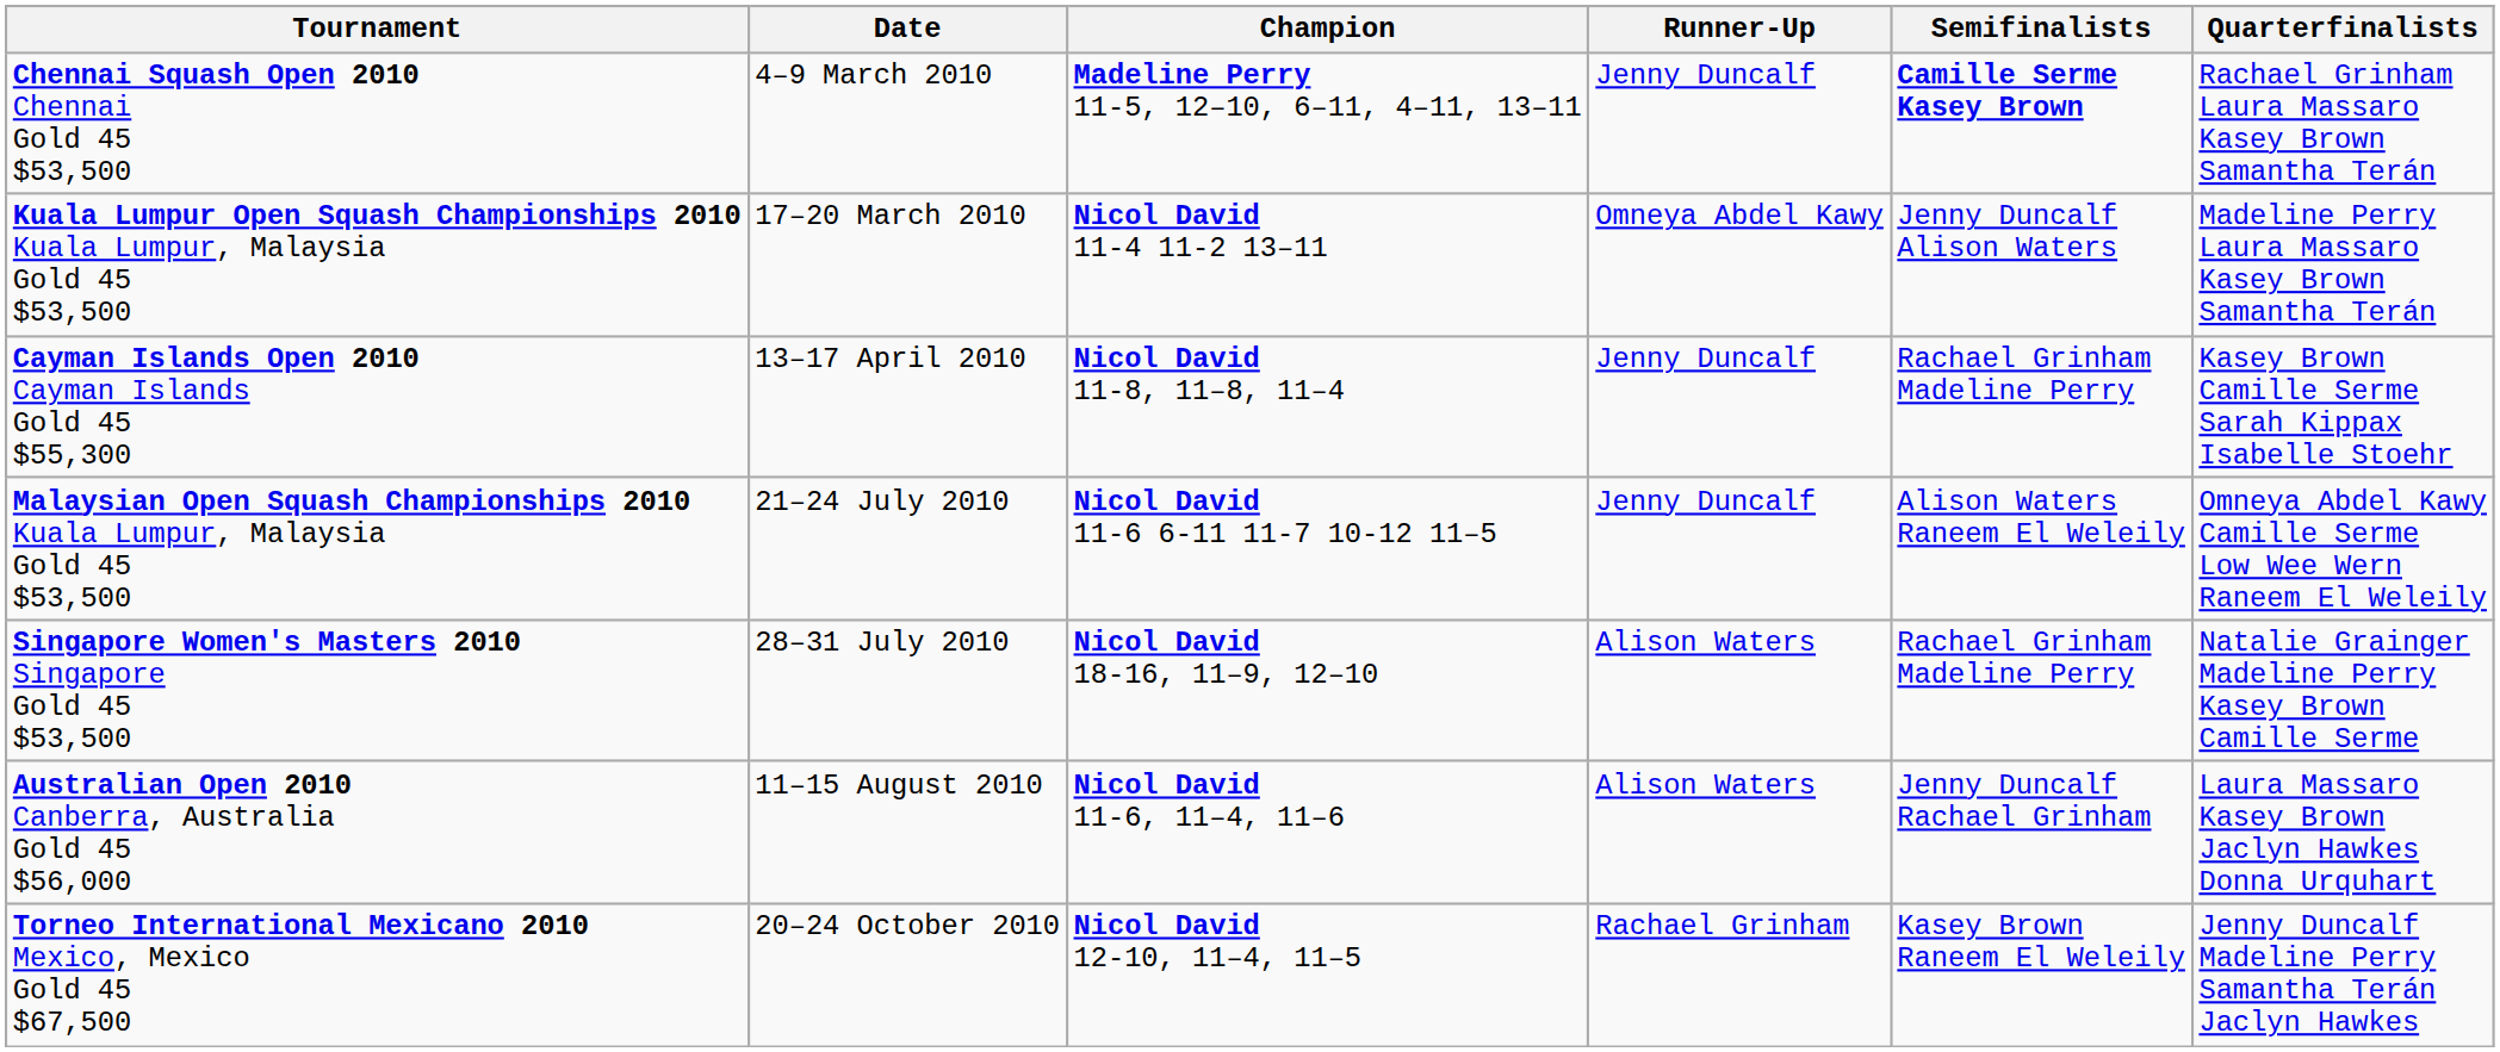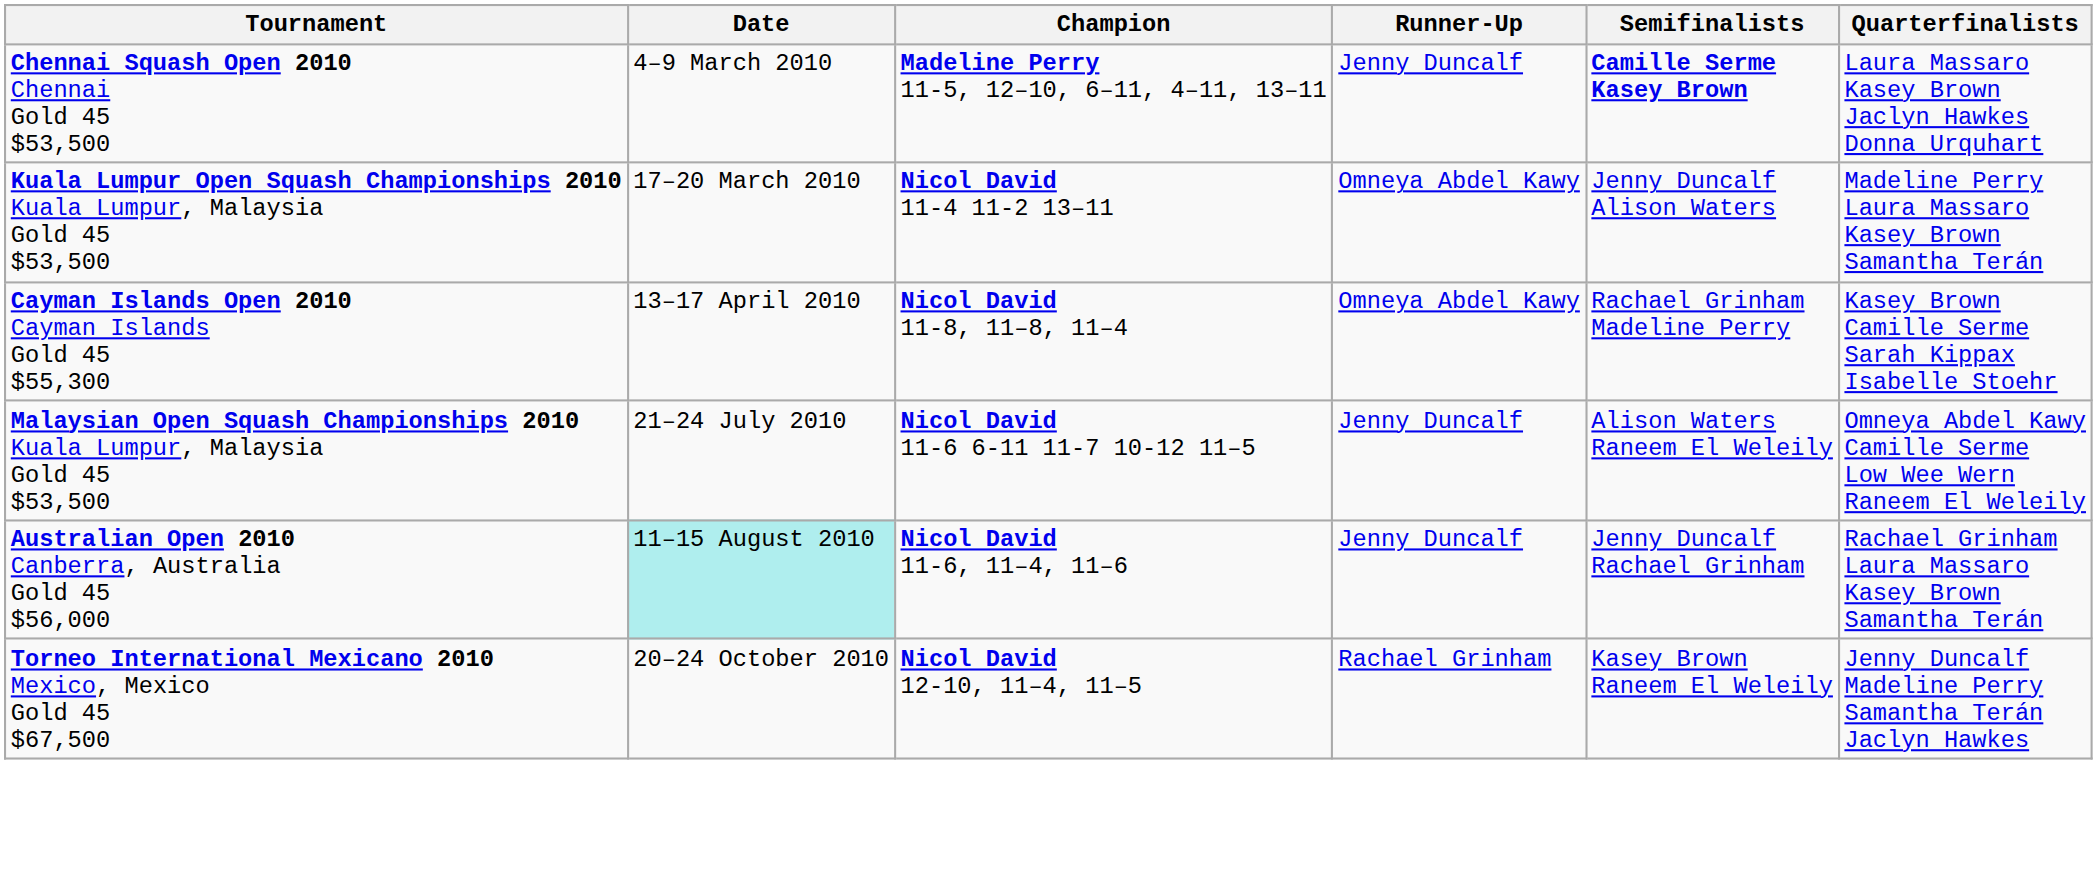 <table class="wikitable" style="font-size:88%">
 <tr>
 <th>Tournament</th>
 <th>Date</th>
 <th>Champion</th>
 <th>Runner-Up</th>
 <th>Semifinalists</th>
 <th>Quarterfinalists</th>
 </tr>
 <tr valign=top>
 <td><strong><a href='#'>Chennai Squash Open</a> 2010</strong><br> <a href='#'>Chennai</a><br>Gold 45<br>$53,500</td>
 <td>4–9 March 2010</td>
 <td> <strong><a href='#'>Madeline Perry</a></strong><br>11-5, 12–10, 6–11, 4–11, 13–11</td>
 <td> <a href='#'>Jenny Duncalf</a></td>
 <td><strong> <a href='#'>Camille Serme</a><br> <a href='#'>Kasey Brown</a></strong></td>
-<td> <a href='#'>Rachael Grinham</a><br> <a href='#'>Laura Massaro</a><br> <a href='#'>Kasey Brown</a><br> <a href='#'>Samantha Terán</a></td>
+<td> <a href='#'>Laura Massaro</a><br> <a href='#'>Kasey Brown</a><br> <a href='#'>Jaclyn Hawkes</a><br> <a href='#'>Donna Urquhart</a></td>
 </tr>
 <tr valign=top>
 <td><strong><a href='#'>Kuala Lumpur Open Squash Championships</a> 2010</strong><br> <a href='#'>Kuala Lumpur</a>, Malaysia<br>Gold 45<br>$53,500</td>
 <td>17–20 March 2010</td>
 <td> <strong><a href='#'>Nicol David</a></strong><br>11-4 11-2 13–11</td>
 <td> <a href='#'>Omneya Abdel Kawy</a></td>
 <td> <a href='#'>Jenny Duncalf</a><br> <a href='#'>Alison Waters</a></td>
 <td> <a href='#'>Madeline Perry</a><br> <a href='#'>Laura Massaro</a><br> <a href='#'>Kasey Brown</a><br> <a href='#'>Samantha Terán</a></td>
 </tr>
 <tr valign=top>
 <td><strong><a href='#'>Cayman Islands Open</a> 2010</strong><br> <a href='#'>Cayman Islands</a><br>Gold 45<br>$55,300</td>
 <td>13–17 April 2010</td>
 <td> <strong><a href='#'>Nicol David</a></strong><br>11-8, 11–8, 11–4</td>
-<td> <a href='#'>Jenny Duncalf</a></td>
+<td> <a href='#'>Omneya Abdel Kawy</a></td>
 <td> <a href='#'>Rachael Grinham</a><br> <a href='#'>Madeline Perry</a></td>
 <td> <a href='#'>Kasey Brown</a><br> <a href='#'>Camille Serme</a><br> <a href='#'>Sarah Kippax</a><br> <a href='#'>Isabelle Stoehr</a></td>
 </tr>
 <tr valign=top>
 <td><strong><a href='#'>Malaysian Open Squash Championships</a> 2010</strong><br> <a href='#'>Kuala Lumpur</a>, Malaysia<br>Gold 45<br>$53,500</td>
 <td>21–24 July 2010</td>
 <td> <strong><a href='#'>Nicol David</a></strong><br>11-6 6-11 11-7 10-12 11–5</td>
 <td> <a href='#'>Jenny Duncalf</a></td>
 <td> <a href='#'>Alison Waters</a><br> <a href='#'>Raneem El Weleily</a></td>
 <td> <a href='#'>Omneya Abdel Kawy</a><br> <a href='#'>Camille Serme</a><br> <a href='#'>Low Wee Wern</a><br> <a href='#'>Raneem El Weleily</a></td>
 </tr>
 <tr valign=top>
-<td><strong><a href='#'>Singapore Women's Masters</a> 2010</strong><br> <a href='#'>Singapore</a><br>Gold 45<br>$53,500</td>
-<td>28–31 July 2010</td>
-<td> <strong><a href='#'>Nicol David</a></strong><br>18-16, 11–9, 12–10</td>
-<td> <a href='#'>Alison Waters</a></td>
-<td> <a href='#'>Rachael Grinham</a><br> <a href='#'>Madeline Perry</a></td>
-<td> <a href='#'>Natalie Grainger</a><br> <a href='#'>Madeline Perry</a><br> <a href='#'>Kasey Brown</a><br> <a href='#'>Camille Serme</a></td>
-</tr>
-<tr valign=top>
 <td><strong><a href='#'>Australian Open</a> 2010</strong><br> <a href='#'>Canberra</a>, Australia<br>Gold 45<br>$56,000</td>
-<td>11–15 August 2010</td>
+<td style="background: paleturquoise;">11–15 August 2010</td>
 <td> <strong><a href='#'>Nicol David</a></strong><br>11-6, 11–4, 11–6</td>
-<td> <a href='#'>Alison Waters</a></td>
+<td> <a href='#'>Jenny Duncalf</a></td>
 <td> <a href='#'>Jenny Duncalf</a><br> <a href='#'>Rachael Grinham</a></td>
-<td> <a href='#'>Laura Massaro</a><br> <a href='#'>Kasey Brown</a><br> <a href='#'>Jaclyn Hawkes</a><br> <a href='#'>Donna Urquhart</a></td>
+<td> <a href='#'>Rachael Grinham</a><br> <a href='#'>Laura Massaro</a><br> <a href='#'>Kasey Brown</a><br> <a href='#'>Samantha Terán</a></td>
 </tr>
 <tr valign=top>
 <td><strong><a href='#'>Torneo International Mexicano</a> 2010</strong><br> <a href='#'>Mexico</a>, Mexico<br>Gold 45<br>$67,500</td>
 <td>20–24 October 2010</td>
 <td> <strong><a href='#'>Nicol David</a></strong><br>12-10, 11–4, 11–5</td>
 <td> <a href='#'>Rachael Grinham</a></td>
 <td> <a href='#'>Kasey Brown</a><br> <a href='#'>Raneem El Weleily</a></td>
 <td> <a href='#'>Jenny Duncalf</a><br> <a href='#'>Madeline Perry</a><br> <a href='#'>Samantha Terán</a><br> <a href='#'>Jaclyn Hawkes</a></td>
 </tr>
 </table>
